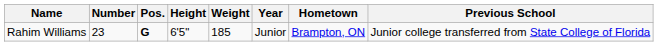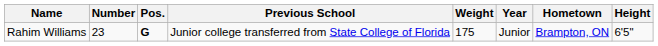 <table class="wikitable sortable" border="1">
 <tr>
 <th>Name</th>
 <th>Number</th>
 <th>Pos.</th>
-<th>Height</th>
+<th class="unsortable">Previous School</th>
 <th>Weight</th>
 <th>Year</th>
 <th>Hometown</th>
-<th class="unsortable">Previous School</th>
+<th>Height</th>
 </tr>
 <tr>
 <td>Rahim Williams</td>
 <td>23</td>
 <td><strong>G</strong></td>
-<td>6'5"</td>
-<td>185</td>
+<td>Junior college transferred from <a href='#'>State College of Florida</a></td>
+<td>175</td>
 <td>Junior</td>
 <td><a href='#'>Brampton, ON</a></td>
-<td>Junior college transferred from <a href='#'>State College of Florida</a></td>
+<td>6'5"</td>
 </tr>
 </table>
